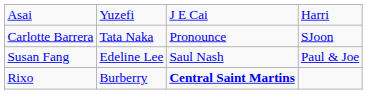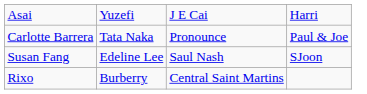 <table class="wikitable">
 <tr>
 <td><a href='#'>Asai</a></td>
 <td><a href='#'>Yuzefi</a></td>
 <td><a href='#'>J E Cai</a></td>
 <td><a href='#'>Harri</a></td>
 </tr>
 <tr>
 <td><a href='#'>Carlotte Barrera</a></td>
 <td><a href='#'>Tata Naka</a></td>
 <td><a href='#'>Pronounce</a></td>
-<td><a href='#'>SJoon</a></td>
+<td><a href='#'>Paul & Joe</a></td>
 </tr>
 <tr>
 <td><a href='#'>Susan Fang</a></td>
 <td><a href='#'>Edeline Lee</a></td>
 <td><a href='#'>Saul Nash</a></td>
-<td><a href='#'>Paul & Joe</a></td>
+<td><a href='#'>SJoon</a></td>
 </tr>
 <tr>
 <td><a href='#'>Rixo</a></td>
 <td><a href='#'>Burberry</a></td>
-<td><strong><a href='#'>Central Saint Martins</a></strong></td>
+<td><a href='#'>Central Saint Martins</a></td>
 <td></td>
 </tr>
 </table>
